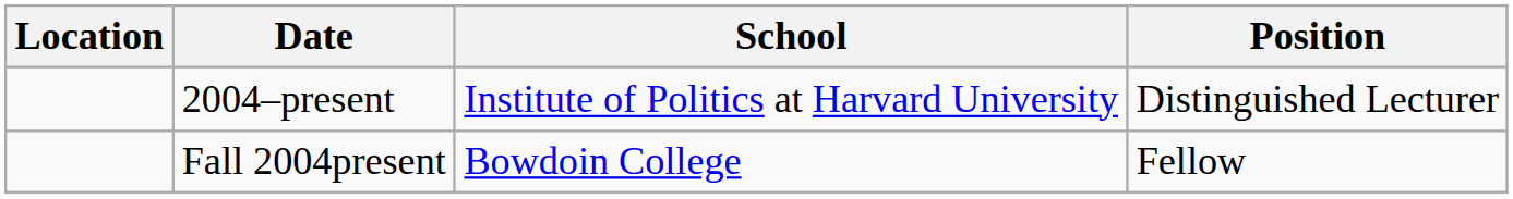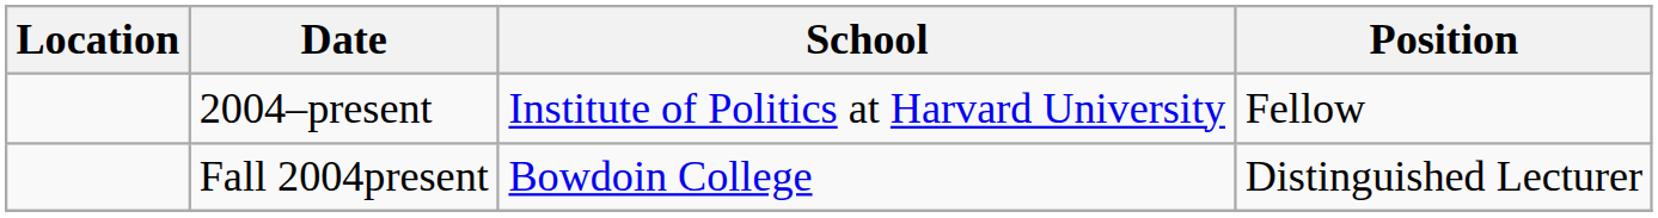 <table class="wikitable";">
 <tr>
 <th>Location</th>
 <th>Date</th>
 <th>School</th>
 <th>Position</th>
 </tr>
 <tr>
 <td></td>
 <td>2004–present</td>
 <td><a href='#'>Institute of Politics</a> at <a href='#'>Harvard University</a></td>
-<td>Distinguished Lecturer</td>
+<td>Fellow</td>
 </tr>
 <tr>
 <td></td>
 <td>Fall 2004present</td>
 <td><a href='#'>Bowdoin College</a></td>
-<td>Fellow</td>
+<td>Distinguished Lecturer</td>
 </tr>
 <tr>
 </tr>
 </table>
